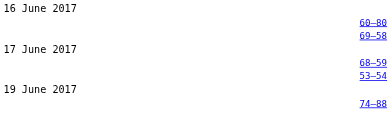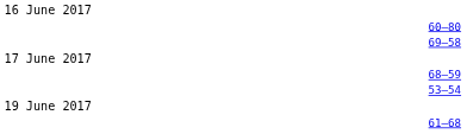 <table style="width:100%;" cellspacing="1">
 <tr>
 <th width=25%></th>
 <th width=2%></th>
 <th width=6%></th>
 <th width=2%></th>
 <th width=25%></th>
 </tr>
 <tr>
 <td>16 June 2017</td>
 </tr>
 <tr style=font-size:90%>
 <td align=right></td>
 <td></td>
 <td align=center><a href='#'>60–80</a></td>
 <td></td>
 <td></td>
 <td></td>
 </tr>
 <tr style=font-size:90%>
 <td align=right></td>
 <td></td>
 <td align=center><a href='#'>69–58</a></td>
 <td></td>
 <td></td>
 <td></td>
 </tr>
 <tr>
 <td>17 June 2017</td>
 </tr>
 <tr style=font-size:90%>
 <td align=right></td>
 <td></td>
 <td align=center><a href='#'>68–59</a></td>
 <td></td>
 <td></td>
 <td></td>
 </tr>
 <tr style=font-size:90%>
 <td align=right></td>
 <td></td>
 <td align=center><a href='#'>53–54</a></td>
 <td></td>
 <td></td>
 <td></td>
 </tr>
 <tr>
 <td>19 June 2017</td>
 </tr>
 <tr style=font-size:90%>
 <td align=right></td>
 <td></td>
-<td align=center><a href='#'>74–88</a></td>
+<td align=center><a href='#'>61–68</a></td>
 <td></td>
 <td></td>
 <td></td>
 </tr>
 </table>
